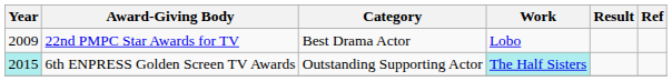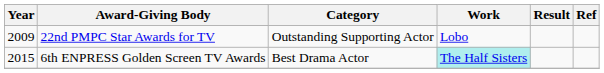 <table class="wikitable sortable">
 <tr>
 <th>Year</th>
 <th>Award-Giving Body</th>
 <th>Category</th>
 <th>Work</th>
 <th>Result</th>
 <th>Ref</th>
 </tr>
 <tr>
 <td>2009</td>
 <td><a href='#'>22nd PMPC Star Awards for TV</a></td>
-<td>Best Drama Actor</td>
+<td>Outstanding Supporting Actor</td>
 <td><a href='#'>Lobo</a></td>
 <td></td>
 <td></td>
 </tr>
 <tr>
-<td style="background: paleturquoise;">2015</td>
+<td>2015</td>
 <td>6th ENPRESS Golden Screen TV Awards</td>
-<td>Outstanding Supporting Actor</td>
+<td>Best Drama Actor</td>
 <td style="background: paleturquoise;"><a href='#'>The Half Sisters</a></td>
 <td></td>
 <td></td>
 </tr>
 <tr>
 </tr>
 </table>
